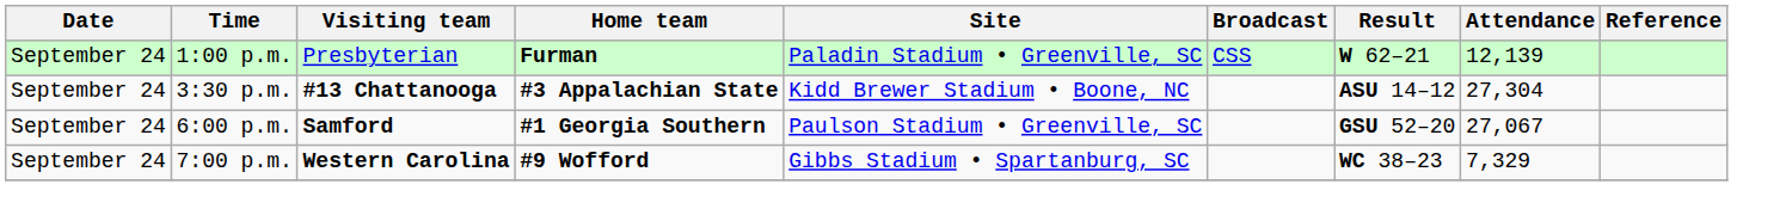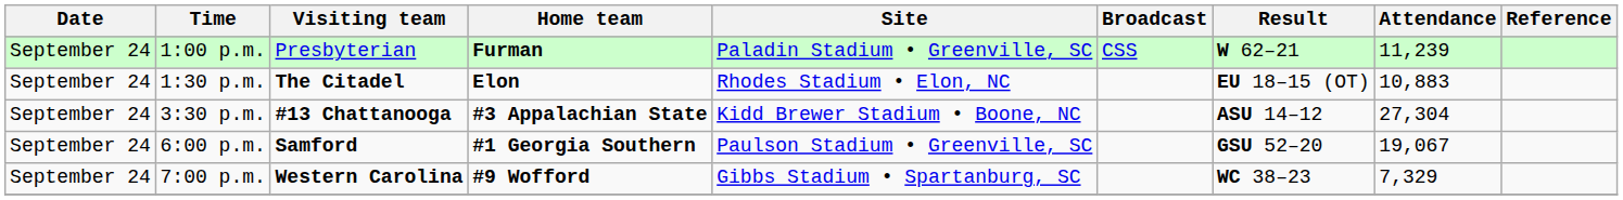 <table class="wikitable" style="font-size:95%;">
 <tr>
 <th>Date</th>
 <th>Time</th>
 <th>Visiting team</th>
 <th>Home team</th>
 <th>Site</th>
 <th>Broadcast</th>
 <th>Result</th>
 <th>Attendance</th>
 <th class="unsortable">Reference</th>
 </tr>
 <tr bgcolor=ccffcc>
 <td>September 24</td>
 <td>1:00 p.m.</td>
 <td><a href='#'>Presbyterian</a></td>
 <td><strong>Furman</strong></td>
 <td><a href='#'>Paladin Stadium</a> • <a href='#'>Greenville, SC</a></td>
 <td><a href='#'>CSS</a></td>
 <td><strong>W</strong> 62–21</td>
-<td>12,139</td>
+<td>11,239</td>
+<td align="center"></td>
+</tr>
+<tr>
+<td>September 24</td>
+<td>1:30 p.m.</td>
+<td><strong>The Citadel</strong></td>
+<td><strong>Elon</strong></td>
+<td><a href='#'>Rhodes Stadium</a> • <a href='#'>Elon, NC</a></td>
+<td></td>
+<td><strong>EU</strong> 18–15 (OT)</td>
+<td>10,883</td>
 <td align="center"></td>
 </tr>
 <tr>
 <td>September 24</td>
 <td>3:30 p.m.</td>
 <td><strong>#13 Chattanooga</strong></td>
 <td><strong>#3 Appalachian State</strong></td>
 <td><a href='#'>Kidd Brewer Stadium</a> • <a href='#'>Boone, NC</a></td>
 <td></td>
 <td><strong>ASU</strong> 14–12</td>
 <td>27,304</td>
 <td align="center"></td>
 </tr>
 <tr>
 <td>September 24</td>
 <td>6:00 p.m.</td>
 <td><strong>Samford</strong></td>
 <td><strong>#1 Georgia Southern</strong></td>
 <td><a href='#'>Paulson Stadium</a> • <a href='#'>Greenville, SC</a></td>
 <td></td>
 <td><strong>GSU</strong> 52–20</td>
-<td>27,067</td>
+<td>19,067</td>
 <td align="center"></td>
 </tr>
 <tr>
 <td>September 24</td>
 <td>7:00 p.m.</td>
 <td><strong>Western Carolina</strong></td>
 <td><strong>#9 Wofford</strong></td>
 <td><a href='#'>Gibbs Stadium</a> • <a href='#'>Spartanburg, SC</a></td>
 <td></td>
 <td><strong>WC</strong> 38–23</td>
 <td>7,329</td>
 <td align="center"></td>
 </tr>
 <tr>
 </tr>
 </table>
